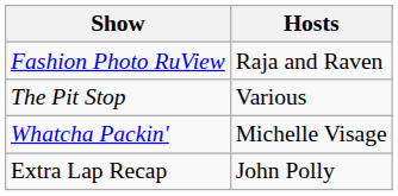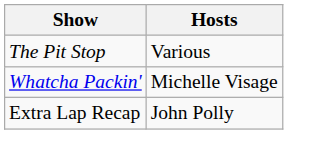 <table class="wikitable">
 <tr>
 <th>Show</th>
 <th>Hosts</th>
-</tr>
-<tr>
-<td><em><a href='#'>Fashion Photo RuView</a></em></td>
-<td>Raja and Raven</td>
 </tr>
 <tr>
 <td><em>The Pit Stop</em></td>
 <td nowrap="">Various</td>
 </tr>
 <tr>
 <td><em><a href='#'>Whatcha Packin'</a></em></td>
 <td>Michelle Visage</td>
 </tr>
 <tr>
 <td>Extra Lap Recap</td>
 <td>John Polly</td>
 </tr>
 </table>
